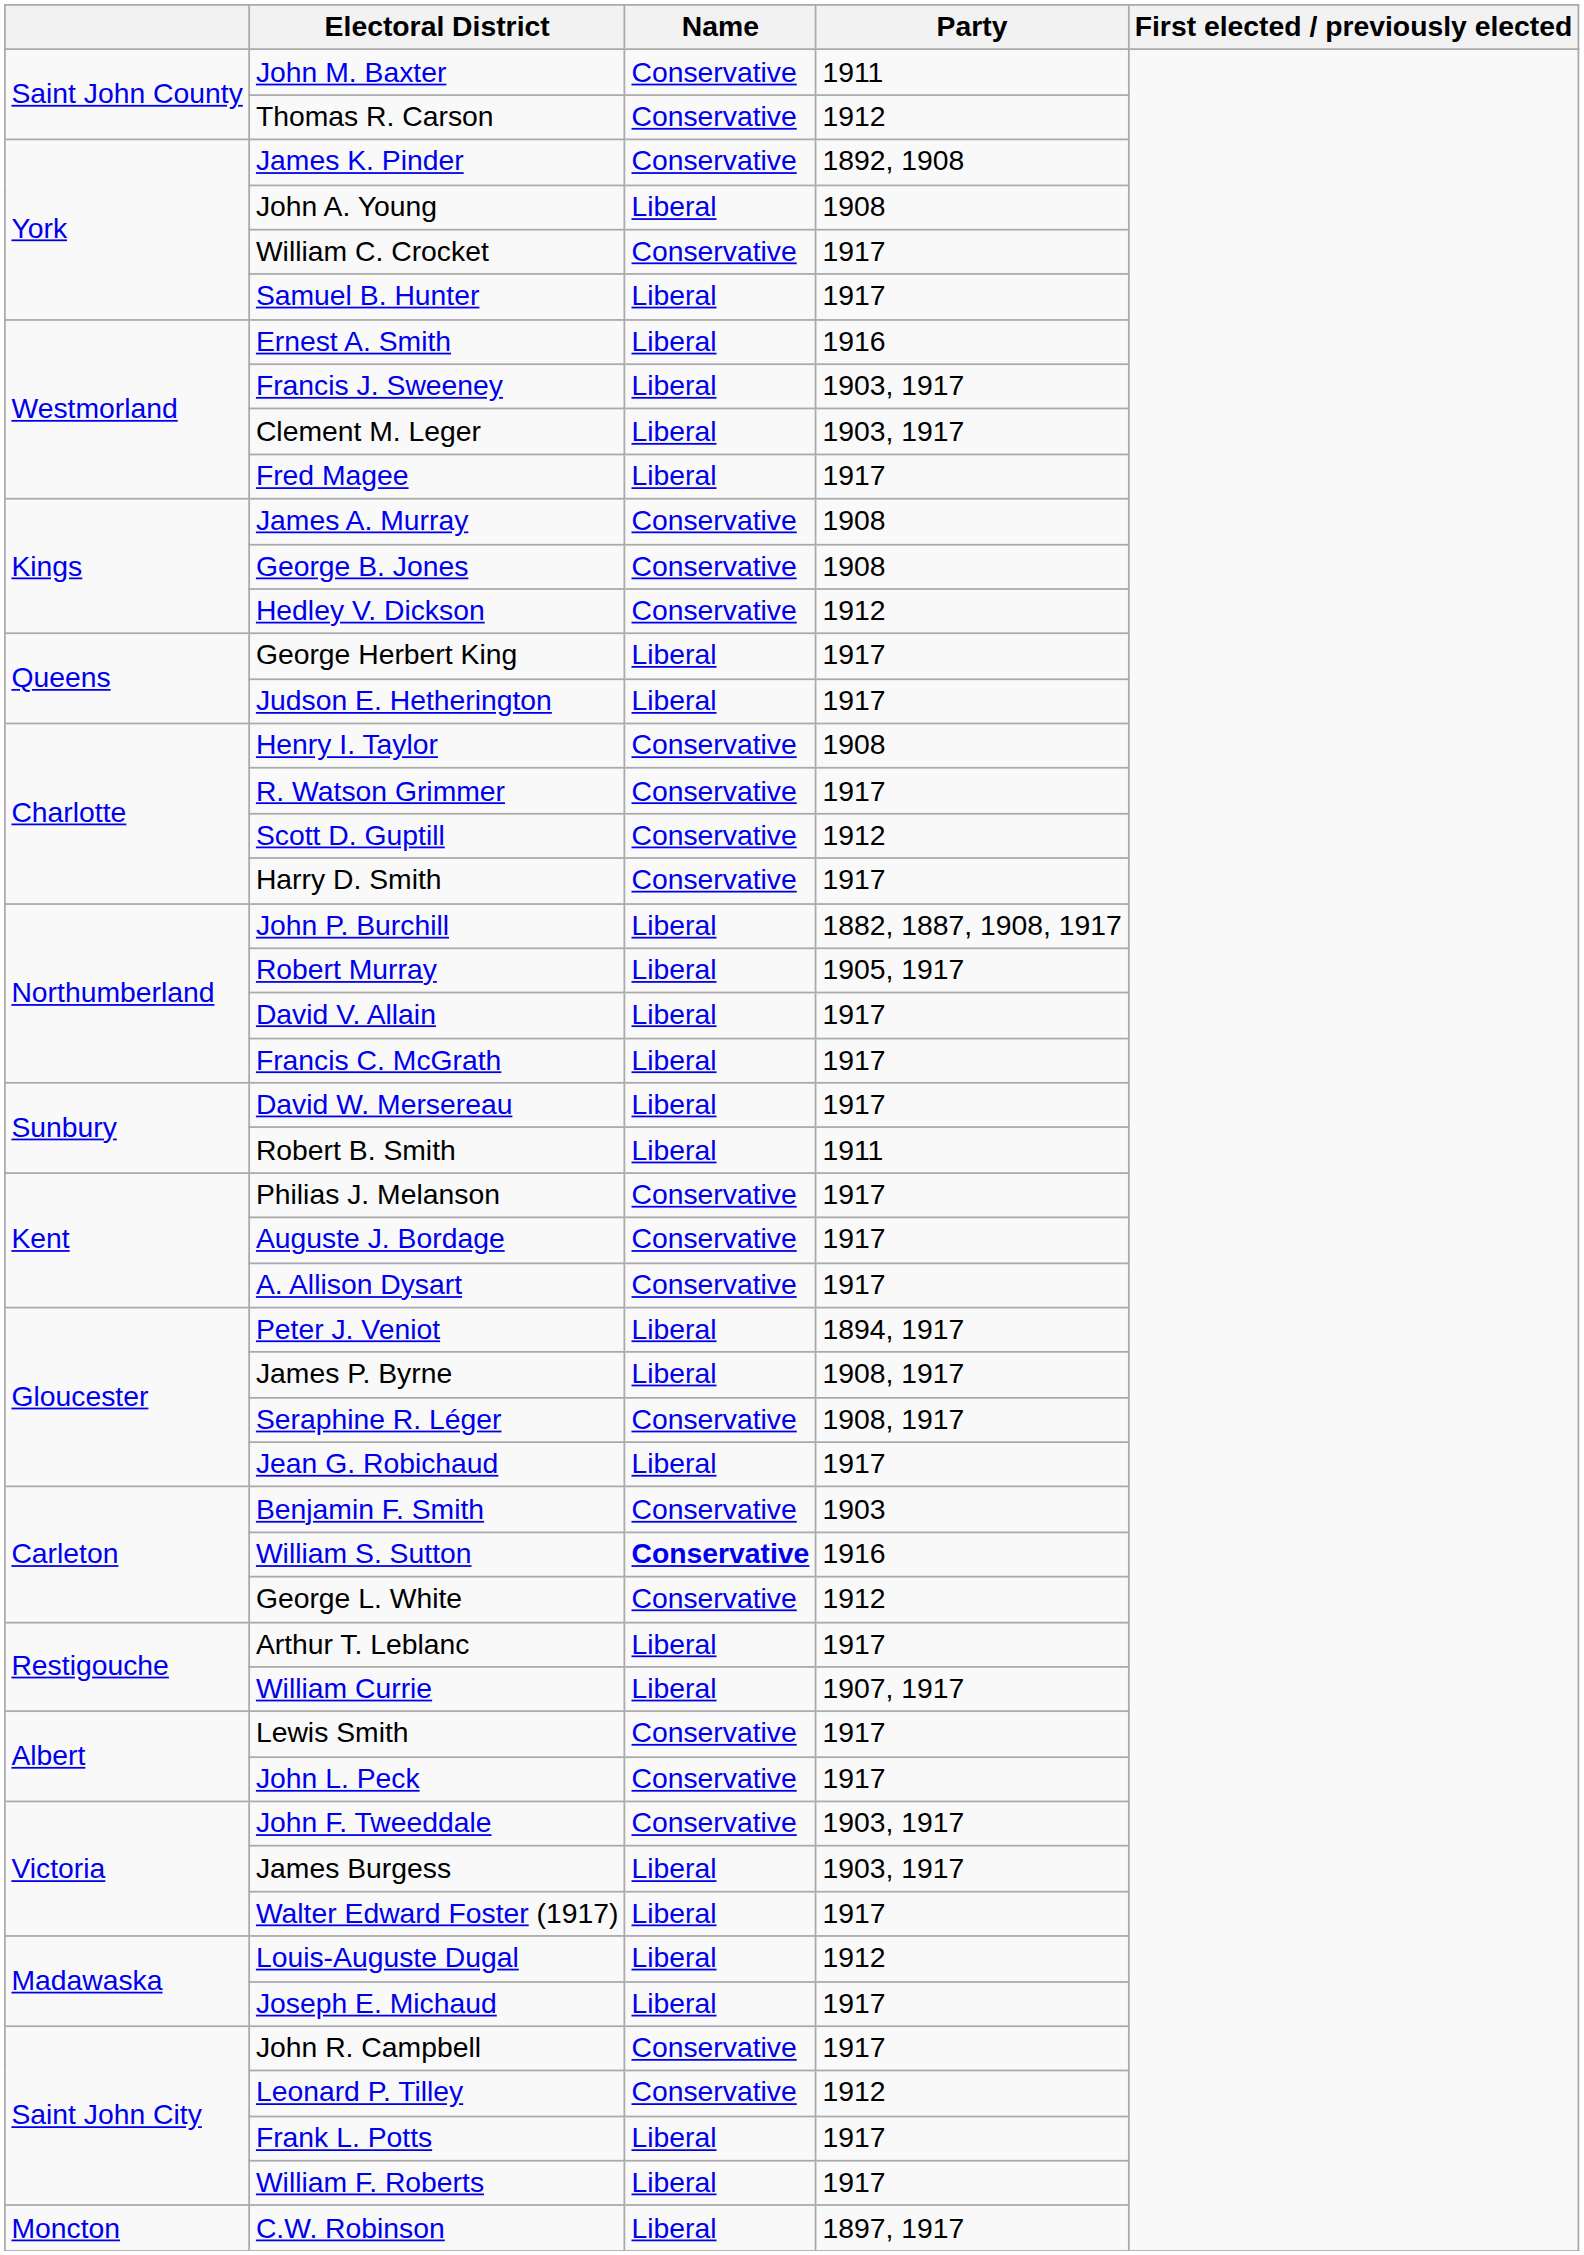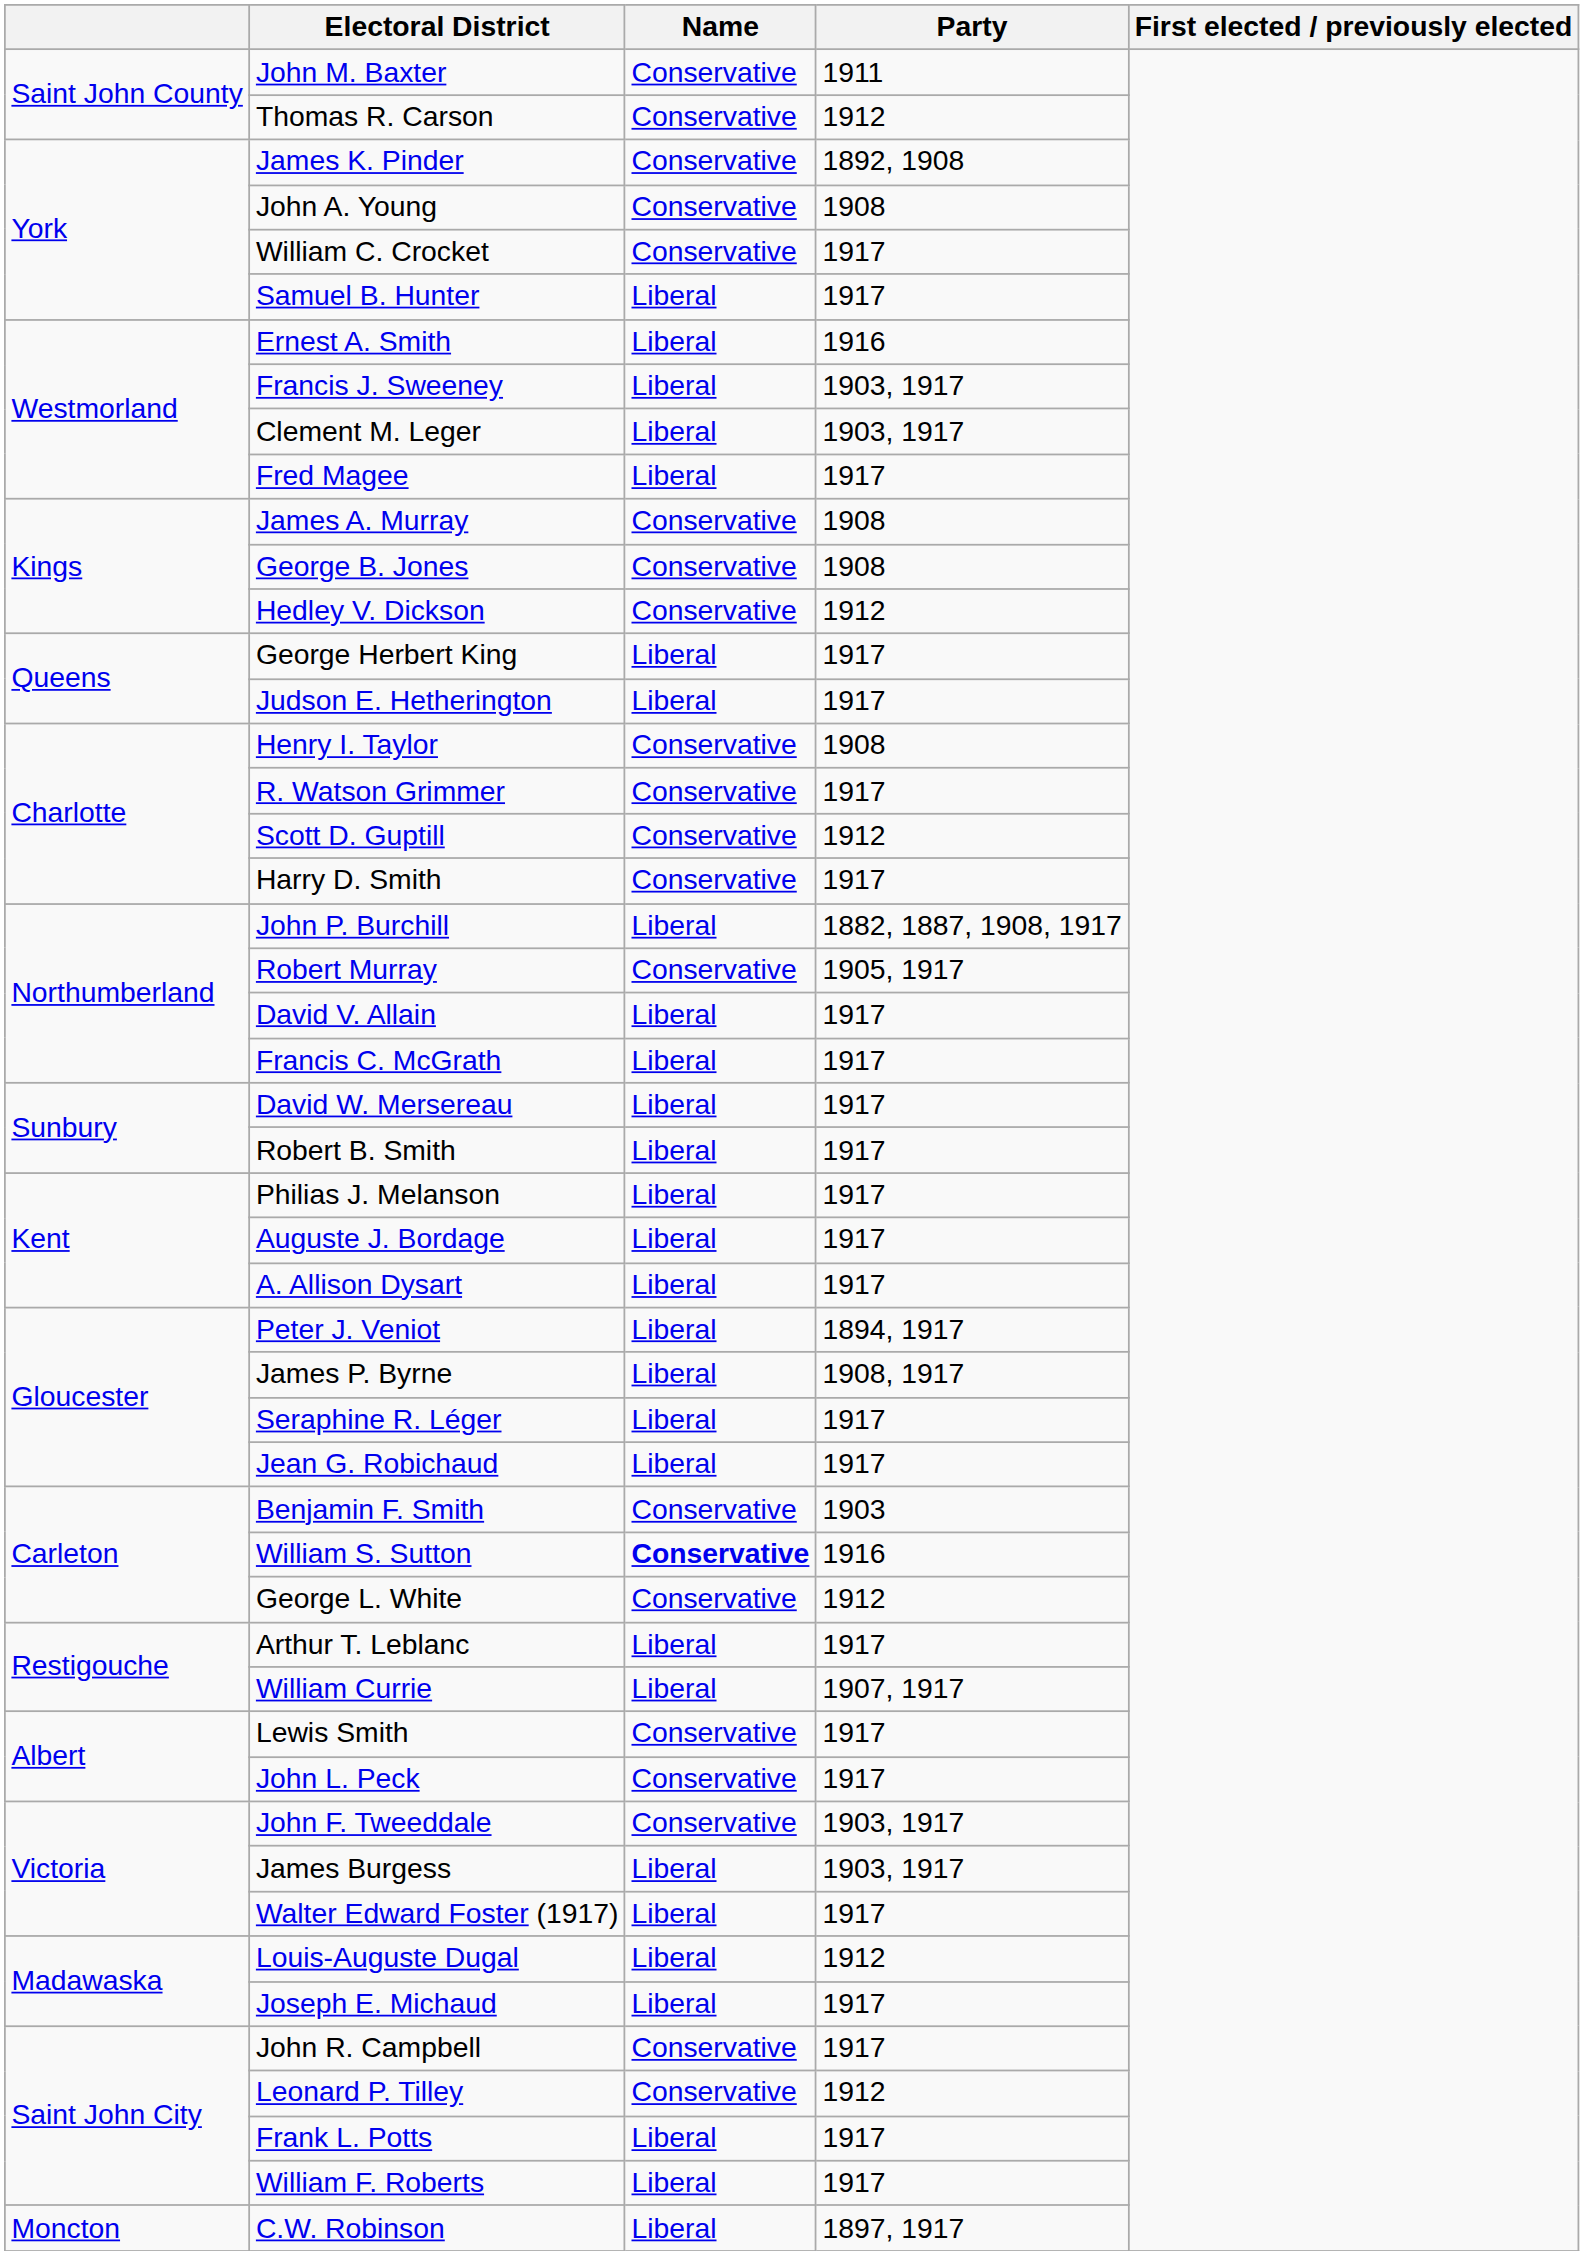 <table class="wikitable sortable">
 <tr>
 <th></th>
 <th>Electoral District</th>
 <th>Name</th>
 <th>Party</th>
 <th>First elected / previously elected</th>
 </tr>
 <tr>
 <td rowspan="2"><a href='#'>Saint John County</a></td>
 <td><a href='#'>John M. Baxter</a></td>
 <td><a href='#'>Conservative</a></td>
 <td>1911</td>
 </tr>
 <tr>
 <td>Thomas R. Carson</td>
 <td><a href='#'>Conservative</a></td>
 <td>1912</td>
 </tr>
 <tr>
 <td rowspan="4"><a href='#'>York</a></td>
 <td><a href='#'>James K. Pinder</a></td>
 <td><a href='#'>Conservative</a></td>
 <td>1892, 1908</td>
 </tr>
 <tr>
 <td>John A. Young</td>
-<td><a href='#'>Liberal</a></td>
+<td><a href='#'>Conservative</a></td>
 <td>1908</td>
 </tr>
 <tr>
 <td>William C. Crocket</td>
 <td><a href='#'>Conservative</a></td>
 <td>1917</td>
 </tr>
 <tr>
 <td><a href='#'>Samuel B. Hunter</a></td>
 <td><a href='#'>Liberal</a></td>
 <td>1917</td>
 </tr>
 <tr>
 <td rowspan="4"><a href='#'>Westmorland</a></td>
 <td><a href='#'>Ernest A. Smith</a></td>
 <td><a href='#'>Liberal</a></td>
 <td>1916</td>
 </tr>
 <tr>
 <td><a href='#'>Francis J. Sweeney</a></td>
 <td><a href='#'>Liberal</a></td>
 <td>1903, 1917</td>
 </tr>
 <tr>
 <td>Clement M. Leger</td>
 <td><a href='#'>Liberal</a></td>
 <td>1903, 1917</td>
 </tr>
 <tr>
 <td><a href='#'>Fred Magee</a></td>
 <td><a href='#'>Liberal</a></td>
 <td>1917</td>
 </tr>
 <tr>
 <td rowspan="3"><a href='#'>Kings</a></td>
 <td><a href='#'>James A. Murray</a></td>
 <td><a href='#'>Conservative</a></td>
 <td>1908</td>
 </tr>
 <tr>
 <td><a href='#'>George B. Jones</a></td>
 <td><a href='#'>Conservative</a></td>
 <td>1908</td>
 </tr>
 <tr>
 <td><a href='#'>Hedley V. Dickson</a></td>
 <td><a href='#'>Conservative</a></td>
 <td>1912</td>
 </tr>
 <tr>
 <td rowspan="2"><a href='#'>Queens</a></td>
 <td>George Herbert King</td>
 <td><a href='#'>Liberal</a></td>
 <td>1917</td>
 </tr>
 <tr>
 <td><a href='#'>Judson E. Hetherington</a></td>
 <td><a href='#'>Liberal</a></td>
 <td>1917</td>
 </tr>
 <tr>
 <td rowspan="4"><a href='#'>Charlotte</a></td>
 <td><a href='#'>Henry I. Taylor</a></td>
 <td><a href='#'>Conservative</a></td>
 <td>1908</td>
 </tr>
 <tr>
 <td><a href='#'>R. Watson Grimmer</a></td>
 <td><a href='#'>Conservative</a></td>
 <td>1917</td>
 </tr>
 <tr>
 <td><a href='#'>Scott D. Guptill</a></td>
 <td><a href='#'>Conservative</a></td>
 <td>1912</td>
 </tr>
 <tr>
 <td>Harry D. Smith</td>
 <td><a href='#'>Conservative</a></td>
 <td>1917</td>
 </tr>
 <tr>
 <td rowspan="4"><a href='#'>Northumberland</a></td>
 <td><a href='#'>John P. Burchill</a></td>
 <td><a href='#'>Liberal</a></td>
 <td>1882, 1887, 1908, 1917</td>
 </tr>
 <tr>
 <td><a href='#'>Robert Murray</a></td>
-<td><a href='#'>Liberal</a></td>
+<td><a href='#'>Conservative</a></td>
 <td>1905, 1917</td>
 </tr>
 <tr>
 <td><a href='#'>David V. Allain</a></td>
 <td><a href='#'>Liberal</a></td>
 <td>1917</td>
 </tr>
 <tr>
 <td><a href='#'>Francis C. McGrath</a></td>
 <td><a href='#'>Liberal</a></td>
 <td>1917</td>
 </tr>
 <tr>
 <td rowspan="2"><a href='#'>Sunbury</a></td>
 <td><a href='#'>David W. Mersereau</a></td>
 <td><a href='#'>Liberal</a></td>
 <td>1917</td>
 </tr>
 <tr>
 <td>Robert B. Smith</td>
 <td><a href='#'>Liberal</a></td>
-<td>1911</td>
+<td>1917</td>
 </tr>
 <tr>
 <td rowspan="3"><a href='#'>Kent</a></td>
 <td>Philias J. Melanson</td>
-<td><a href='#'>Conservative</a></td>
+<td><a href='#'>Liberal</a></td>
 <td>1917</td>
 </tr>
 <tr>
 <td><a href='#'>Auguste J. Bordage</a></td>
-<td><a href='#'>Conservative</a></td>
+<td><a href='#'>Liberal</a></td>
 <td>1917</td>
 </tr>
 <tr>
 <td><a href='#'>A. Allison Dysart</a></td>
-<td><a href='#'>Conservative</a></td>
+<td><a href='#'>Liberal</a></td>
 <td>1917</td>
 </tr>
 <tr>
 <td rowspan="4"><a href='#'>Gloucester</a></td>
 <td><a href='#'>Peter J. Veniot</a></td>
 <td><a href='#'>Liberal</a></td>
 <td>1894, 1917</td>
 </tr>
 <tr>
 <td>James P. Byrne</td>
 <td><a href='#'>Liberal</a></td>
 <td>1908, 1917</td>
 </tr>
 <tr>
 <td><a href='#'>Seraphine R. Léger</a></td>
-<td><a href='#'>Conservative</a></td>
-<td>1908, 1917</td>
+<td><a href='#'>Liberal</a></td>
+<td>1917</td>
 </tr>
 <tr>
 <td><a href='#'>Jean G. Robichaud</a></td>
 <td><a href='#'>Liberal</a></td>
 <td>1917</td>
 </tr>
 <tr>
 <td rowspan="3"><a href='#'>Carleton</a></td>
 <td><a href='#'>Benjamin F. Smith</a></td>
 <td><a href='#'>Conservative</a></td>
 <td>1903</td>
 </tr>
 <tr>
 <td><a href='#'>William S. Sutton</a></td>
 <td><strong><a href='#'>Conservative</a></strong></td>
 <td>1916</td>
 </tr>
 <tr>
 <td>George L. White </td>
 <td><a href='#'>Conservative</a></td>
 <td>1912</td>
 </tr>
 <tr>
 <td rowspan="2"><a href='#'>Restigouche</a></td>
 <td>Arthur T. Leblanc</td>
 <td><a href='#'>Liberal</a></td>
 <td>1917</td>
 </tr>
 <tr>
 <td><a href='#'>William Currie</a></td>
 <td><a href='#'>Liberal</a></td>
 <td>1907, 1917</td>
 </tr>
 <tr>
 <td rowspan="2"><a href='#'>Albert</a></td>
 <td>Lewis Smith</td>
 <td><a href='#'>Conservative</a></td>
 <td>1917</td>
 </tr>
 <tr>
 <td><a href='#'>John L. Peck</a></td>
 <td><a href='#'>Conservative</a></td>
 <td>1917</td>
 </tr>
 <tr>
 <td rowspan="3"><a href='#'>Victoria</a></td>
 <td><a href='#'>John F. Tweeddale</a></td>
 <td><a href='#'>Conservative</a></td>
 <td>1903, 1917</td>
 </tr>
 <tr>
 <td>James Burgess</td>
 <td><a href='#'>Liberal</a></td>
 <td>1903, 1917</td>
 </tr>
 <tr>
 <td><a href='#'>Walter Edward Foster</a> (1917)</td>
 <td><a href='#'>Liberal</a></td>
 <td>1917</td>
 </tr>
 <tr>
 <td rowspan="2"><a href='#'>Madawaska</a></td>
 <td><a href='#'>Louis-Auguste Dugal</a></td>
 <td><a href='#'>Liberal</a></td>
 <td>1912</td>
 </tr>
 <tr>
 <td><a href='#'>Joseph E. Michaud</a></td>
 <td><a href='#'>Liberal</a></td>
 <td>1917</td>
 </tr>
 <tr>
 <td rowspan="4"><a href='#'>Saint John City</a></td>
 <td>John R. Campbell</td>
 <td><a href='#'>Conservative</a></td>
 <td>1917</td>
 </tr>
 <tr>
 <td><a href='#'>Leonard P. Tilley</a></td>
 <td><a href='#'>Conservative</a></td>
 <td>1912</td>
 </tr>
 <tr>
 <td><a href='#'>Frank L. Potts</a></td>
 <td><a href='#'>Liberal</a></td>
 <td>1917</td>
 </tr>
 <tr>
 <td><a href='#'>William F. Roberts</a></td>
 <td><a href='#'>Liberal</a></td>
 <td>1917</td>
 </tr>
 <tr>
 <td><a href='#'>Moncton</a></td>
 <td><a href='#'>C.W. Robinson</a></td>
 <td><a href='#'>Liberal</a></td>
 <td>1897, 1917</td>
 </tr>
 </table>
